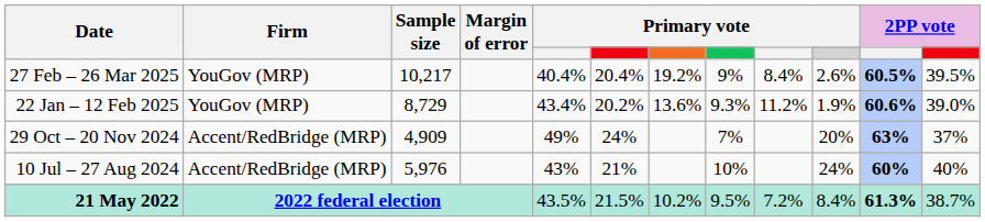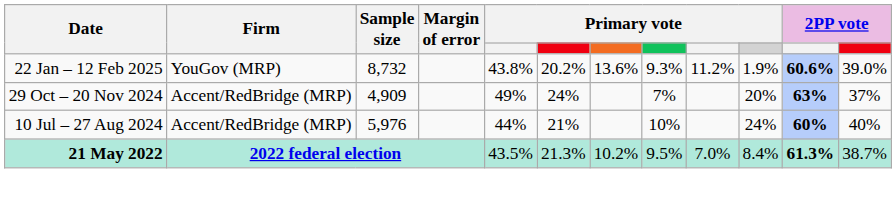 <table class="nowrap wikitable tpl-blanktable" style=text-align:center;font-size:90%>
 <tr>
 <th rowspan=2>Date</th>
 <th rowspan=2>Firm</th>
 <th rowspan=2>Sample<br>size</th>
 <th rowspan=2>Margin<br>of error</th>
 <th colspan=6>Primary vote</th>
 <th colspan=2 class=unsortable style=background:#ebbce3><a href='#'>2PP vote</a></th>
 </tr>
 <tr>
 <th style=background:></th>
 <th class="unsortable" style="background:#F00011"></th>
 <th class=unsortable style=background:#f36c21></th>
 <th class=unsortable style=background:#10C25B></th>
 <th class=unsortable style=background:></th>
 <th class=unsortable style=background:lightgray></th>
 <th style=background:></th>
 <th class="unsortable" style="background:#F00011"></th>
 </tr>
 <tr>
-<td align=right>27 Feb – 26 Mar 2025</td>
-<td align=left>YouGov (MRP)</td>
-<td>10,217</td>
-<td></td>
-<td>40.4%</td>
-<td>20.4%</td>
-<td>19.2%</td>
-<td>9%</td>
-<td>8.4%</td>
-<td>2.6%</td>
-<th style="background:#B6CDFB">60.5%</th>
-<td>39.5%</td>
-</tr>
-<tr>
 <td align=right>22 Jan – 12 Feb 2025</td>
 <td align=left>YouGov (MRP)</td>
-<td>8,729</td>
+<td>8,732</td>
 <td></td>
-<td>43.4%</td>
+<td>43.8%</td>
 <td>20.2%</td>
 <td>13.6%</td>
 <td>9.3%</td>
 <td>11.2%</td>
 <td>1.9%</td>
 <th style="background:#B6CDFB">60.6%</th>
 <td>39.0%</td>
 </tr>
 <tr>
 <td align=right>29 Oct – 20 Nov 2024</td>
 <td align=left>Accent/RedBridge (MRP)</td>
 <td>4,909</td>
 <td></td>
 <td>49%</td>
 <td>24%</td>
 <td></td>
 <td>7%</td>
 <td></td>
 <td>20%</td>
 <th style="background:#B6CDFB">63%</th>
 <td>37%</td>
 </tr>
 <tr>
 <td align=right>10 Jul – 27 Aug 2024</td>
 <td align=left>Accent/RedBridge (MRP)</td>
 <td>5,976</td>
 <td></td>
-<td>43%</td>
+<td>44%</td>
 <td>21%</td>
 <td></td>
 <td>10%</td>
 <td></td>
 <td>24%</td>
 <th style="background:#B6CDFB">60%</th>
 <td>40%</td>
 </tr>
 <tr style=background:#b0e9db>
 <td style=text-align:right data-sort-value=21-May-2022><strong>21 May 2022</strong></td>
 <td colspan=3 style=text-align:center><strong><a href='#'>2022 federal election</a></strong></td>
 <td>43.5%</td>
-<td>21.5%</td>
+<td>21.3%</td>
 <td>10.2%</td>
 <td>9.5%</td>
-<td>7.2%</td>
+<td>7.0%</td>
 <td>8.4%</td>
 <td><strong>61.3%</strong></td>
 <td>38.7%</td>
 </tr>
 </table>
